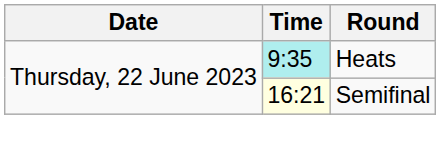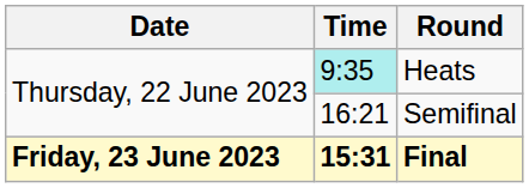 <table class="wikitable">
 <tr>
 <th>Date</th>
 <th>Time</th>
 <th>Round</th>
 </tr>
 <tr>
 <td rowspan=2>Thursday, 22 June 2023</td>
 <td style="background: paleturquoise;">9:35</td>
 <td>Heats</td>
 </tr>
 <tr>
-<td style="background: lightyellow;">16:21</td>
+<td>16:21</td>
 <td>Semifinal</td>
 </tr>
+<tr style=background:lemonchiffon>
+<td><strong>Friday, 23 June 2023</strong></td>
+<td><strong>15:31</strong></td>
+<td><strong>Final</strong></td>
+</tr>
 </table>
